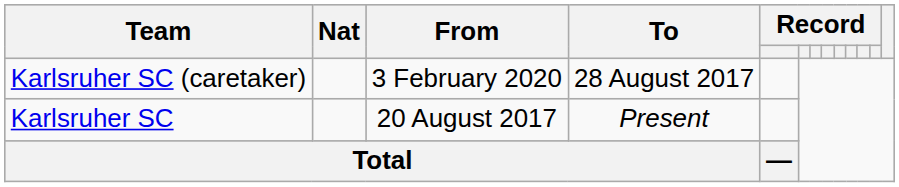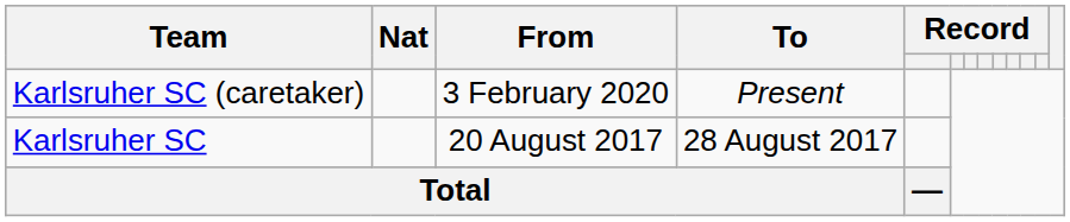 <table class="wikitable" style="text-align: center">
 <tr>
 <th rowspan="2">Team</th>
 <th rowspan="2">Nat</th>
 <th rowspan="2">From</th>
 <th rowspan="2">To</th>
 <th colspan="8">Record</th>
 <th rowspan=2></th>
 </tr>
 <tr>
 <th></th>
 <th></th>
 <th></th>
 <th></th>
 <th></th>
 <th></th>
 <th></th>
 <th></th>
 </tr>
 <tr>
 <td align=left><a href='#'>Karlsruher SC</a> (caretaker)</td>
 <td></td>
 <td>3 February 2020</td>
-<td>28 August 2017<br></td>
+<td><em>Present</em><br></td>
 <td></td>
 </tr>
 <tr>
 <td align=left><a href='#'>Karlsruher SC</a></td>
 <td></td>
 <td>20 August 2017</td>
-<td><em>Present</em><br></td>
+<td>28 August 2017<br></td>
 <td></td>
 </tr>
 <tr>
 <th colspan="4">Total<br></th>
 <th>—</th>
 </tr>
 </table>
